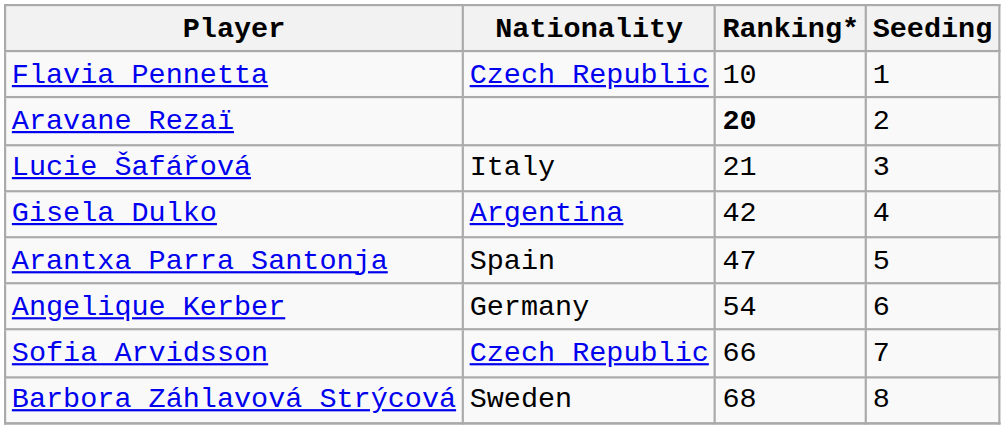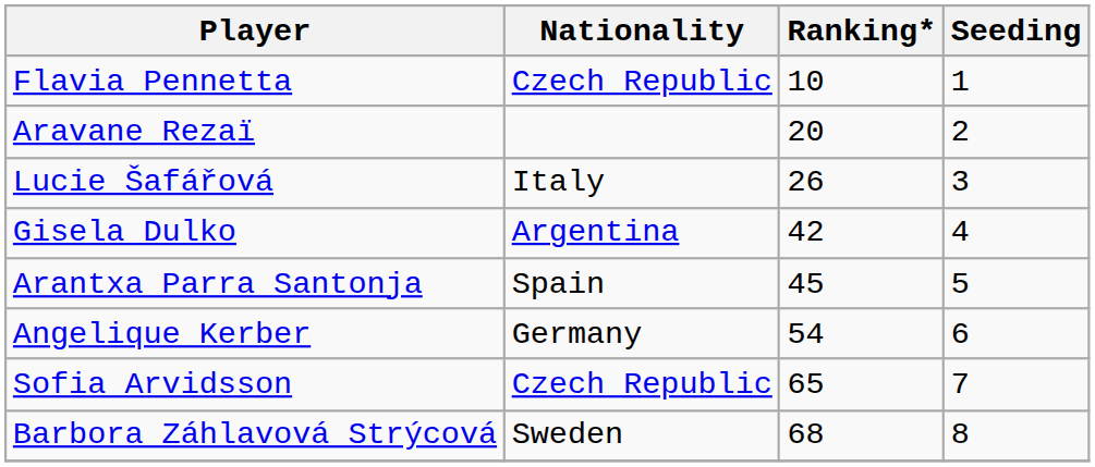 <table class="wikitable" border="1">
 <tr>
 <th>Player</th>
 <th>Nationality</th>
 <th>Ranking*</th>
 <th>Seeding</th>
 </tr>
 <tr>
 <td><a href='#'>Flavia Pennetta</a></td>
 <td> <a href='#'>Czech Republic</a></td>
 <td>10</td>
 <td>1</td>
 </tr>
 <tr>
 <td><a href='#'>Aravane Rezaï</a></td>
 <td></td>
-<td><strong>20</strong></td>
+<td>20</td>
 <td>2</td>
 </tr>
 <tr>
 <td><a href='#'>Lucie Šafářová</a></td>
 <td> Italy</td>
-<td>21</td>
+<td>26</td>
 <td>3</td>
 </tr>
 <tr>
 <td><a href='#'>Gisela Dulko</a></td>
 <td>  <a href='#'>Argentina</a></td>
 <td>42</td>
 <td>4</td>
 </tr>
 <tr>
 <td><a href='#'>Arantxa Parra Santonja</a></td>
 <td> Spain</td>
-<td>47</td>
+<td>45</td>
 <td>5</td>
 </tr>
 <tr>
 <td><a href='#'>Angelique Kerber</a></td>
 <td>  Germany</td>
 <td>54</td>
 <td>6</td>
 </tr>
 <tr>
 <td><a href='#'>Sofia Arvidsson</a></td>
 <td> <a href='#'>Czech Republic</a></td>
-<td>66</td>
+<td>65</td>
 <td>7</td>
 </tr>
 <tr>
 <td><a href='#'>Barbora Záhlavová Strýcová</a></td>
 <td>  Sweden</td>
 <td>68</td>
 <td>8</td>
 </tr>
 <tr>
 </tr>
 </table>
